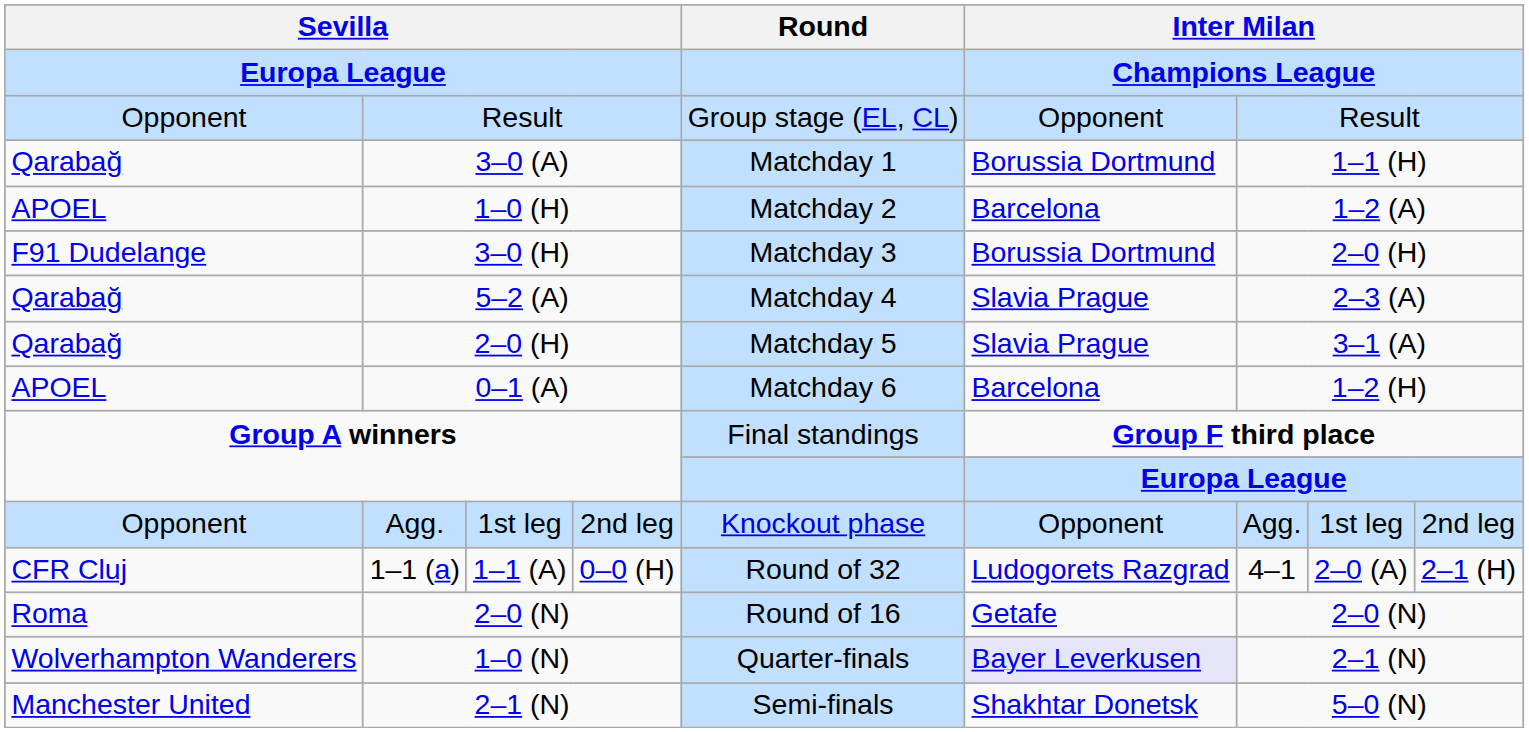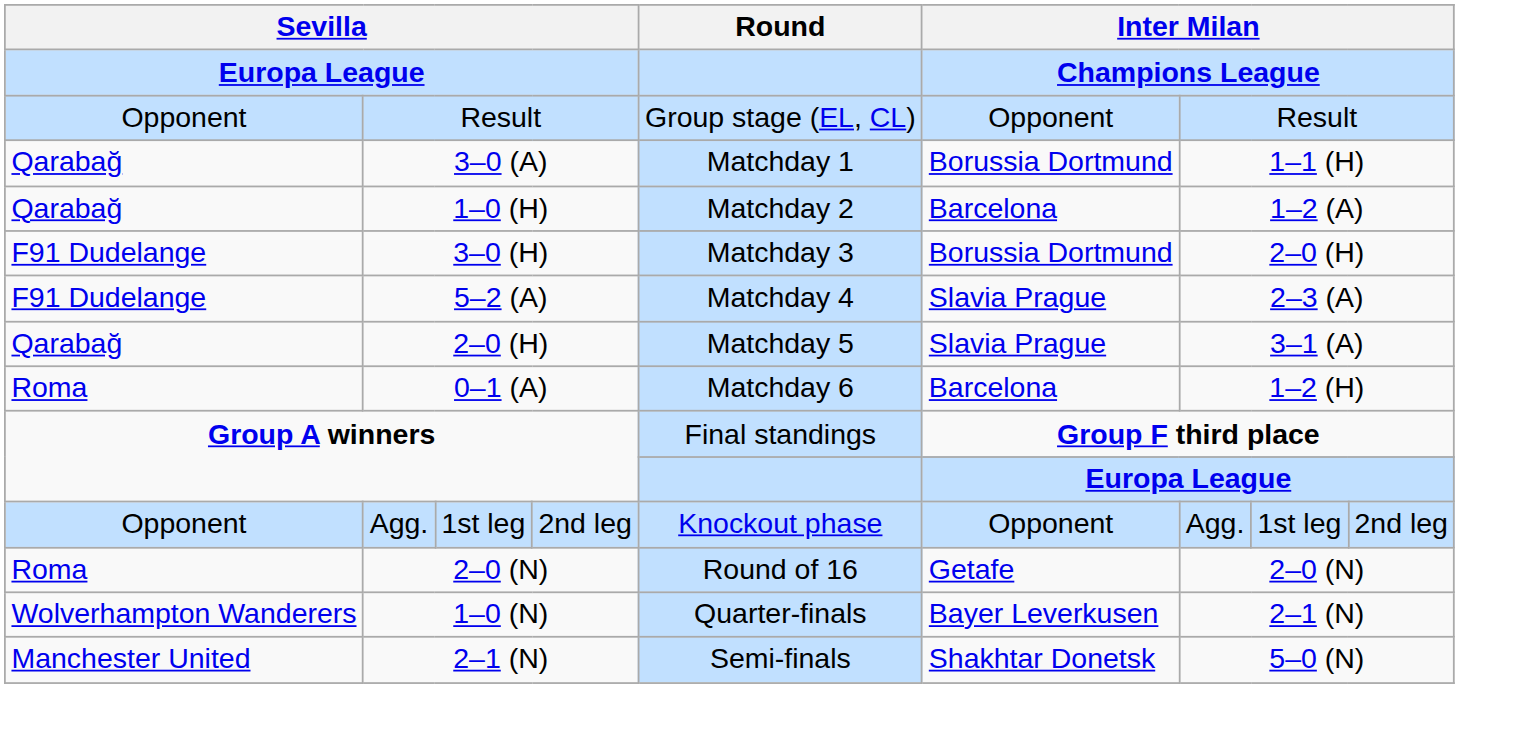 <table class="wikitable" style="text-align:center">
 <tr>
 <th colspan="4"> <a href='#'>Sevilla</a></th>
 <th>Round</th>
 <th colspan="4"> <a href='#'>Inter Milan</a></th>
 </tr>
 <tr style="background:#C1E0FF">
 <td colspan="4"><strong><a href='#'>Europa League</a></strong></td>
 <td></td>
 <td colspan="4"><strong><a href='#'>Champions League</a></strong></td>
 </tr>
 <tr style="background:#C1E0FF">
 <td>Opponent</td>
 <td colspan="3">Result</td>
 <td>Group stage (<a href='#'>EL</a>, <a href='#'>CL</a>)</td>
 <td>Opponent</td>
 <td colspan="3">Result</td>
 </tr>
 <tr>
 <td style="text-align:left"> <a href='#'>Qarabağ</a></td>
 <td colspan="3"><a href='#'>3–0</a> (A)</td>
 <td style="background:#C1E0FF">Matchday 1</td>
 <td style="text-align:left"> <a href='#'>Borussia Dortmund</a></td>
 <td colspan="3"><a href='#'>1–1</a> (H)</td>
 </tr>
 <tr>
-<td style="text-align:left"> <a href='#'>APOEL</a></td>
+<td style="text-align:left"> <a href='#'>Qarabağ</a></td>
 <td colspan="3"><a href='#'>1–0</a> (H)</td>
 <td style="background:#C1E0FF">Matchday 2</td>
 <td style="text-align:left"> <a href='#'>Barcelona</a></td>
 <td colspan="3"><a href='#'>1–2</a> (A)</td>
 </tr>
 <tr>
 <td style="text-align:left"> <a href='#'>F91 Dudelange</a></td>
 <td colspan="3"><a href='#'>3–0</a> (H)</td>
 <td style="background:#C1E0FF">Matchday 3</td>
 <td style="text-align:left"> <a href='#'>Borussia Dortmund</a></td>
 <td colspan="3"><a href='#'>2–0</a> (H)</td>
 </tr>
 <tr>
-<td style="text-align:left"> <a href='#'>Qarabağ</a></td>
+<td style="text-align:left"> <a href='#'>F91 Dudelange</a></td>
 <td colspan="3"><a href='#'>5–2</a> (A)</td>
 <td style="background:#C1E0FF">Matchday 4</td>
 <td style="text-align:left"> <a href='#'>Slavia Prague</a></td>
 <td colspan="3"><a href='#'>2–3</a> (A)</td>
 </tr>
 <tr>
 <td style="text-align:left"> <a href='#'>Qarabağ</a></td>
 <td colspan="3"><a href='#'>2–0</a> (H)</td>
 <td style="background:#C1E0FF">Matchday 5</td>
 <td style="text-align:left"> <a href='#'>Slavia Prague</a></td>
 <td colspan="3"><a href='#'>3–1</a> (A)</td>
 </tr>
 <tr>
-<td style="text-align:left"> <a href='#'>APOEL</a></td>
+<td style="text-align:left"> <a href='#'>Roma</a></td>
 <td colspan="3"><a href='#'>0–1</a> (A)</td>
 <td style="background:#C1E0FF">Matchday 6</td>
 <td style="text-align:left"> <a href='#'>Barcelona</a></td>
 <td colspan="3"><a href='#'>1–2</a> (H)</td>
 </tr>
 <tr>
 <td colspan="4" rowspan="2" style="vertical-align:top"><strong><a href='#'>Group A</a> winners</strong><br></td>
 <td style="background:#C1E0FF">Final standings</td>
 <td colspan="4" style="vertical-align:top"><strong><a href='#'>Group F</a> third place</strong><br></td>
 </tr>
 <tr style="background:#C1E0FF">
 <td></td>
 <td colspan="4"><strong><a href='#'>Europa League</a></strong></td>
 </tr>
 <tr style="background:#C1E0FF">
 <td>Opponent</td>
 <td>Agg.</td>
 <td>1st leg</td>
 <td>2nd leg</td>
 <td><a href='#'>Knockout phase</a></td>
 <td>Opponent</td>
 <td>Agg.</td>
 <td>1st leg</td>
 <td>2nd leg</td>
 </tr>
 <tr>
-<td style="text-align:left"> <a href='#'>CFR Cluj</a></td>
-<td>1–1 (<a href='#'>a</a>)</td>
-<td><a href='#'>1–1</a> (A)</td>
-<td><a href='#'>0–0</a> (H)</td>
-<td style="background:#C1E0FF">Round of 32</td>
-<td style="text-align:left"> <a href='#'>Ludogorets Razgrad</a></td>
-<td>4–1</td>
-<td><a href='#'>2–0</a> (A)</td>
-<td><a href='#'>2–1</a> (H)</td>
-</tr>
-<tr>
 <td style="text-align:left"> <a href='#'>Roma</a></td>
 <td colspan="3"><a href='#'>2–0</a> (N)</td>
 <td style="background:#C1E0FF">Round of 16</td>
 <td style="text-align:left"> <a href='#'>Getafe</a></td>
 <td colspan="3"><a href='#'>2–0</a> (N)</td>
 </tr>
 <tr>
 <td style="text-align:left"> <a href='#'>Wolverhampton Wanderers</a></td>
 <td colspan="3"><a href='#'>1–0</a> (N)</td>
 <td style="background:#C1E0FF">Quarter-finals</td>
-<td style="background: lavender; text-align:left"> <a href='#'>Bayer Leverkusen</a></td>
+<td style="text-align:left"> <a href='#'>Bayer Leverkusen</a></td>
 <td colspan="3"><a href='#'>2–1</a> (N)</td>
 </tr>
 <tr>
 <td style="text-align:left"> <a href='#'>Manchester United</a></td>
 <td colspan="3"><a href='#'>2–1</a> (N)</td>
 <td style="background:#C1E0FF">Semi-finals</td>
 <td style="text-align:left"> <a href='#'>Shakhtar Donetsk</a></td>
 <td colspan="3"><a href='#'>5–0</a> (N)</td>
 </tr>
 </table>
